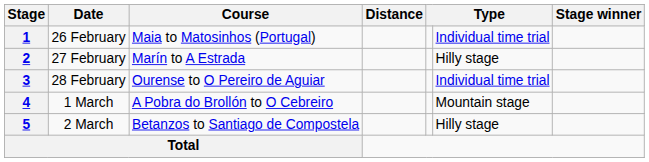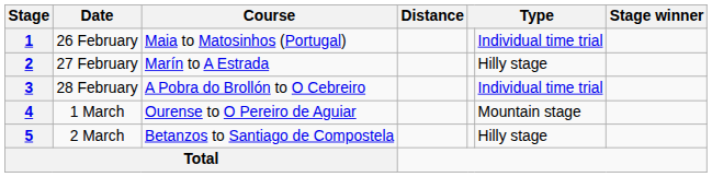 <table class="wikitable">
 <tr>
 <th scope="col">Stage</th>
 <th scope="col">Date</th>
 <th scope="col">Course</th>
 <th scope="col">Distance</th>
 <th scope="col" colspan="2">Type</th>
 <th scope="col">Stage winner</th>
 </tr>
 <tr>
 <th scope="row"><a href='#'>1</a></th>
 <td style="text-align:center;">26 February</td>
 <td><a href='#'>Maia</a> to <a href='#'>Matosinhos</a> (<a href='#'>Portugal</a>)</td>
 <td style="text-align:center;"></td>
 <td></td>
 <td><a href='#'>Individual time trial</a></td>
 <td></td>
 </tr>
 <tr>
 <th scope="row"><a href='#'>2</a></th>
 <td style="text-align:center;">27 February</td>
 <td><a href='#'>Marín</a> to <a href='#'>A Estrada</a></td>
 <td style="text-align:center;"></td>
 <td></td>
 <td>Hilly stage</td>
 <td></td>
 </tr>
 <tr>
 <th scope="row"><a href='#'>3</a></th>
 <td style="text-align:center;">28 February</td>
-<td><a href='#'>Ourense</a> to <a href='#'>O Pereiro de Aguiar</a></td>
+<td><a href='#'>A Pobra do Brollón</a> to <a href='#'>O Cebreiro</a></td>
 <td style="text-align:center;"></td>
 <td></td>
 <td><a href='#'>Individual time trial</a></td>
 <td></td>
 </tr>
 <tr>
 <th scope="row"><a href='#'>4</a></th>
 <td style="text-align:center;">1 March</td>
-<td><a href='#'>A Pobra do Brollón</a> to <a href='#'>O Cebreiro</a></td>
+<td><a href='#'>Ourense</a> to <a href='#'>O Pereiro de Aguiar</a></td>
 <td style="text-align:center;"></td>
 <td></td>
 <td>Mountain stage</td>
 <td></td>
 </tr>
 <tr>
 <th scope="row"><a href='#'>5</a></th>
 <td style="text-align:center;">2 March</td>
 <td><a href='#'>Betanzos</a> to <a href='#'>Santiago de Compostela</a></td>
 <td style="text-align:center;"></td>
 <td></td>
 <td>Hilly stage</td>
 <td></td>
 </tr>
 <tr>
 <th colspan="3">Total</th>
 <td colspan="5" style="text-align:center;"></td>
 </tr>
 </table>
